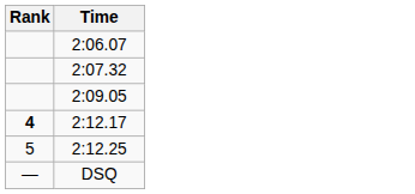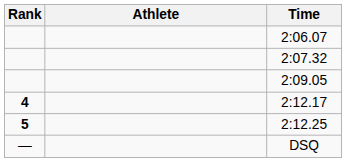 <table class=wikitable style="text-align:center">
 <tr>
 <th width=40>Rank</th>
+<th width=250>Athlete</th>
 <th width=80>Time</th>
 </tr>
 <tr>
 <td></td>
+<td align=left></td>
 <td>2:06.07</td>
 </tr>
 <tr>
 <td></td>
+<td align=left></td>
 <td>2:07.32</td>
 </tr>
 <tr>
 <td></td>
+<td align=left></td>
 <td>2:09.05</td>
 </tr>
 <tr>
 <td><strong>4</strong></td>
+<td align=left></td>
 <td>2:12.17</td>
 </tr>
 <tr>
-<td>5</td>
+<td><strong>5</strong></td>
+<td align=left></td>
 <td>2:12.25</td>
 </tr>
 <tr>
 <td>—</td>
+<td align=left></td>
 <td>DSQ</td>
 </tr>
 </table>
